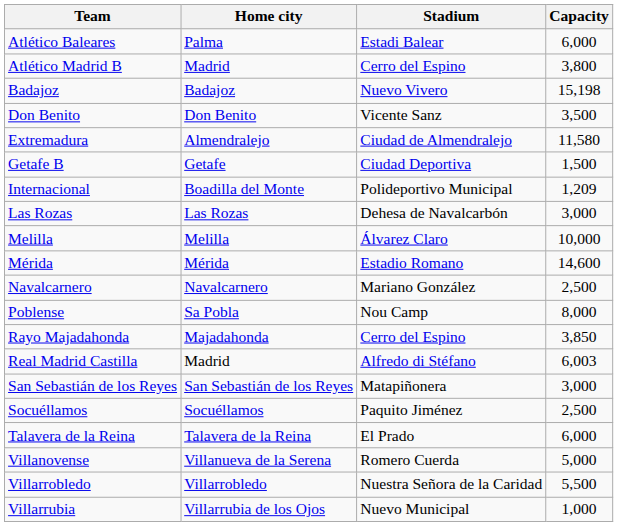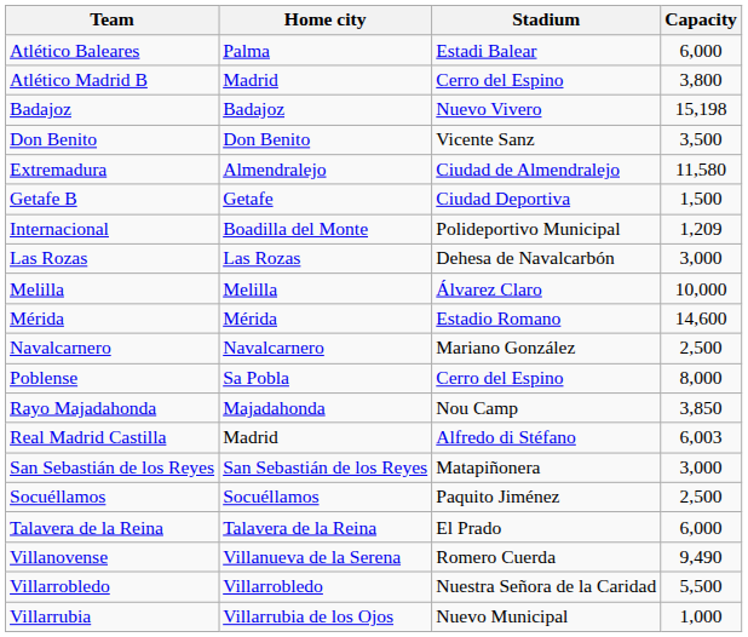 <table class="wikitable sortable">
 <tr>
 <th>Team</th>
 <th>Home city</th>
 <th>Stadium</th>
 <th>Capacity</th>
 </tr>
 <tr>
 <td><a href='#'>Atlético Baleares</a></td>
 <td><a href='#'>Palma</a></td>
 <td><a href='#'>Estadi Balear</a></td>
 <td align=center>6,000</td>
 </tr>
 <tr>
 <td><a href='#'>Atlético Madrid B</a></td>
 <td><a href='#'>Madrid</a></td>
 <td><a href='#'>Cerro del Espino</a></td>
 <td align=center>3,800</td>
 </tr>
 <tr>
 <td><a href='#'>Badajoz</a></td>
 <td><a href='#'>Badajoz</a></td>
 <td><a href='#'>Nuevo Vivero</a></td>
 <td align=center>15,198</td>
 </tr>
 <tr>
 <td><a href='#'>Don Benito</a></td>
 <td><a href='#'>Don Benito</a></td>
 <td>Vicente Sanz</td>
 <td align=center>3,500</td>
 </tr>
 <tr>
 <td><a href='#'>Extremadura</a></td>
 <td><a href='#'>Almendralejo</a></td>
 <td><a href='#'>Ciudad de Almendralejo</a></td>
 <td align=center>11,580</td>
 </tr>
 <tr>
 <td><a href='#'>Getafe B</a></td>
 <td><a href='#'>Getafe</a></td>
 <td><a href='#'>Ciudad Deportiva</a></td>
 <td align=center>1,500</td>
 </tr>
 <tr>
 <td><a href='#'>Internacional</a></td>
 <td><a href='#'>Boadilla del Monte</a></td>
 <td>Polideportivo Municipal</td>
 <td align=center>1,209</td>
 </tr>
 <tr>
 <td><a href='#'>Las Rozas</a></td>
 <td><a href='#'>Las Rozas</a></td>
 <td>Dehesa de Navalcarbón</td>
 <td align=center>3,000</td>
 </tr>
 <tr>
 <td><a href='#'>Melilla</a></td>
 <td><a href='#'>Melilla</a></td>
 <td><a href='#'>Álvarez Claro</a></td>
 <td align=center>10,000</td>
 </tr>
 <tr>
 <td><a href='#'>Mérida</a></td>
 <td><a href='#'>Mérida</a></td>
 <td><a href='#'>Estadio Romano</a></td>
 <td align=center>14,600</td>
 </tr>
 <tr>
 <td><a href='#'>Navalcarnero</a></td>
 <td><a href='#'>Navalcarnero</a></td>
 <td>Mariano González</td>
 <td align=center>2,500</td>
 </tr>
 <tr>
 <td><a href='#'>Poblense</a></td>
 <td><a href='#'>Sa Pobla</a></td>
-<td>Nou Camp</td>
+<td><a href='#'>Cerro del Espino</a></td>
 <td align=center>8,000</td>
 </tr>
 <tr>
 <td><a href='#'>Rayo Majadahonda</a></td>
 <td><a href='#'>Majadahonda</a></td>
-<td><a href='#'>Cerro del Espino</a></td>
+<td>Nou Camp</td>
 <td align=center>3,850</td>
 </tr>
 <tr>
 <td><a href='#'>Real Madrid Castilla</a></td>
 <td>Madrid</td>
 <td><a href='#'>Alfredo di Stéfano</a></td>
 <td align=center>6,003</td>
 </tr>
 <tr>
 <td><a href='#'>San Sebastián de los Reyes</a></td>
 <td><a href='#'>San Sebastián de los Reyes</a></td>
 <td>Matapiñonera</td>
 <td align=center>3,000</td>
 </tr>
 <tr>
 <td><a href='#'>Socuéllamos</a></td>
 <td><a href='#'>Socuéllamos</a></td>
 <td>Paquito Jiménez</td>
 <td align=center>2,500</td>
 </tr>
 <tr>
 <td><a href='#'>Talavera de la Reina</a></td>
 <td><a href='#'>Talavera de la Reina</a></td>
 <td>El Prado</td>
 <td align=center>6,000</td>
 </tr>
 <tr>
 <td><a href='#'>Villanovense</a></td>
 <td><a href='#'>Villanueva de la Serena</a></td>
 <td>Romero Cuerda</td>
-<td align=center>5,000</td>
+<td align=center>9,490</td>
 </tr>
 <tr>
 <td><a href='#'>Villarrobledo</a></td>
 <td><a href='#'>Villarrobledo</a></td>
 <td>Nuestra Señora de la Caridad</td>
 <td align=center>5,500</td>
 </tr>
 <tr>
 <td><a href='#'>Villarrubia</a></td>
 <td><a href='#'>Villarrubia de los Ojos</a></td>
 <td>Nuevo Municipal</td>
 <td align=center>1,000</td>
 </tr>
 </table>
